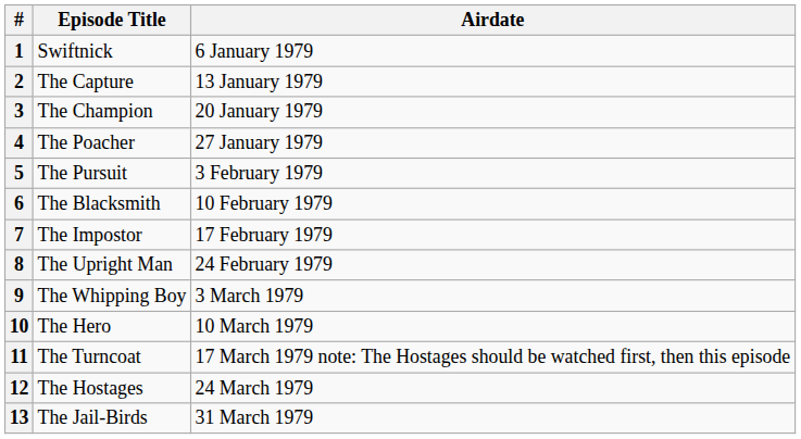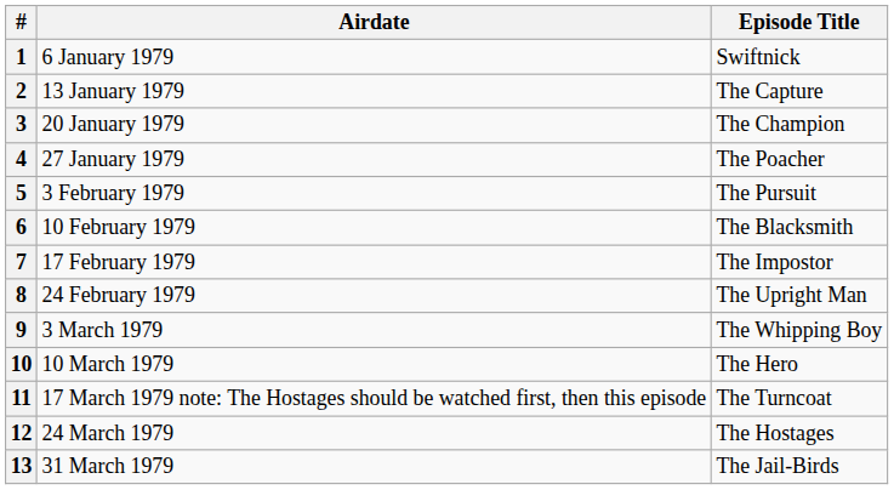 <table class="wikitable">
 <tr>
 <th>#</th>
+<th><strong>Airdate</strong></th>
 <th><strong>Episode Title</strong></th>
-<th><strong>Airdate</strong></th>
 </tr>
 <tr>
 <th>1</th>
+<td>6 January 1979</td>
 <td>Swiftnick</td>
-<td>6 January 1979</td>
 </tr>
 <tr>
 <th>2</th>
+<td>13 January 1979</td>
 <td>The Capture</td>
-<td>13 January 1979</td>
 </tr>
 <tr>
 <th>3</th>
+<td>20 January 1979</td>
 <td>The Champion</td>
-<td>20 January 1979</td>
 </tr>
 <tr>
 <th>4</th>
+<td>27 January 1979</td>
 <td>The Poacher</td>
-<td>27 January 1979</td>
 </tr>
 <tr>
 <th>5</th>
+<td>3 February 1979</td>
 <td>The Pursuit</td>
-<td>3 February 1979</td>
 </tr>
 <tr>
 <th>6</th>
+<td>10 February 1979</td>
 <td>The Blacksmith</td>
-<td>10 February 1979</td>
 </tr>
 <tr>
 <th>7</th>
+<td>17 February 1979</td>
 <td>The Impostor</td>
-<td>17 February 1979</td>
 </tr>
 <tr>
 <th>8</th>
+<td>24 February 1979</td>
 <td>The Upright Man</td>
-<td>24 February 1979</td>
 </tr>
 <tr>
 <th>9</th>
+<td>3 March 1979</td>
 <td>The Whipping Boy</td>
-<td>3 March 1979</td>
 </tr>
 <tr>
 <th>10</th>
+<td>10 March 1979</td>
 <td>The Hero</td>
-<td>10 March 1979</td>
 </tr>
 <tr>
 <th>11</th>
+<td>17 March 1979 note: The Hostages should be watched first, then this episode</td>
 <td>The Turncoat</td>
-<td>17 March 1979 note: The Hostages should be watched first, then this episode</td>
 </tr>
 <tr>
 <th>12</th>
+<td>24 March 1979</td>
 <td>The Hostages</td>
-<td>24 March 1979</td>
 </tr>
 <tr>
 <th>13</th>
+<td>31 March 1979</td>
 <td>The Jail-Birds</td>
-<td>31 March 1979</td>
 </tr>
 </table>
